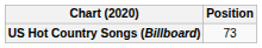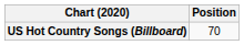 <table class="wikitable plainrowheaders" style="text-align:center">
 <tr>
 <th scope="col">Chart (2020)</th>
 <th scope="col">Position</th>
 </tr>
 <tr>
 <th scope="row">US Hot Country Songs (<em>Billboard</em>)</th>
-<td>73</td>
+<td>70</td>
 </tr>
 </table>
